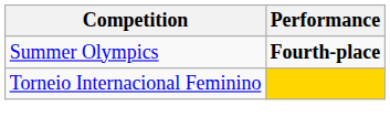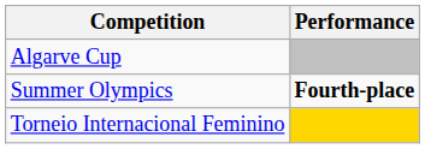 <table class="wikitable">
 <tr>
 <th>Competition</th>
 <th>Performance</th>
+</tr>
+<tr>
+<td><a href='#'>Algarve Cup</a></td>
+<td bgcolor = "silver"></td>
 </tr>
 <tr>
 <td><a href='#'>Summer Olympics</a></td>
 <td><strong>Fourth-place</strong></td>
 </tr>
 <tr>
 <td><a href='#'>Torneio Internacional Feminino</a></td>
 <td bgcolor = "gold"></td>
 </tr>
 </table>
